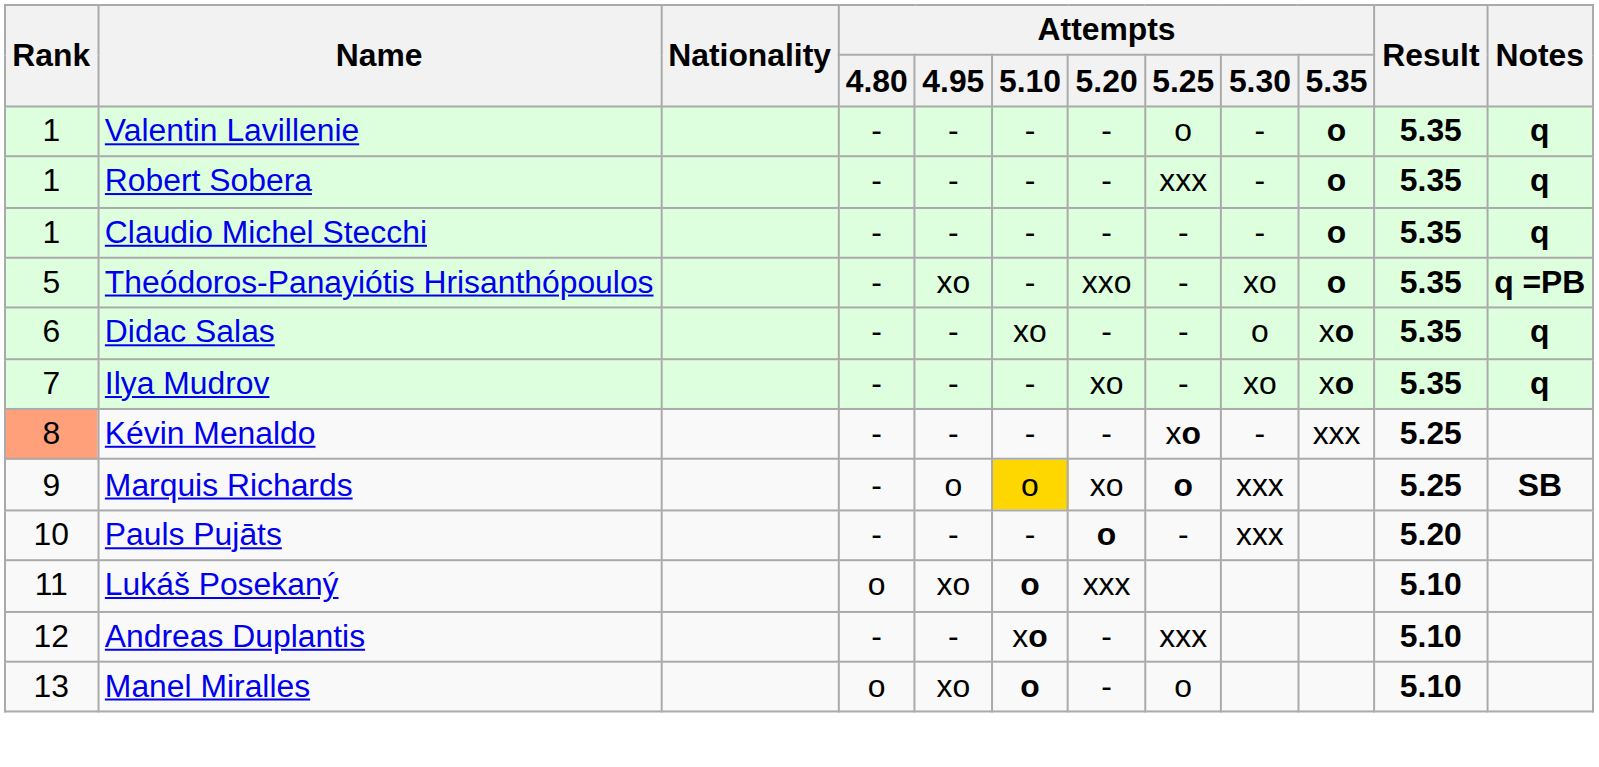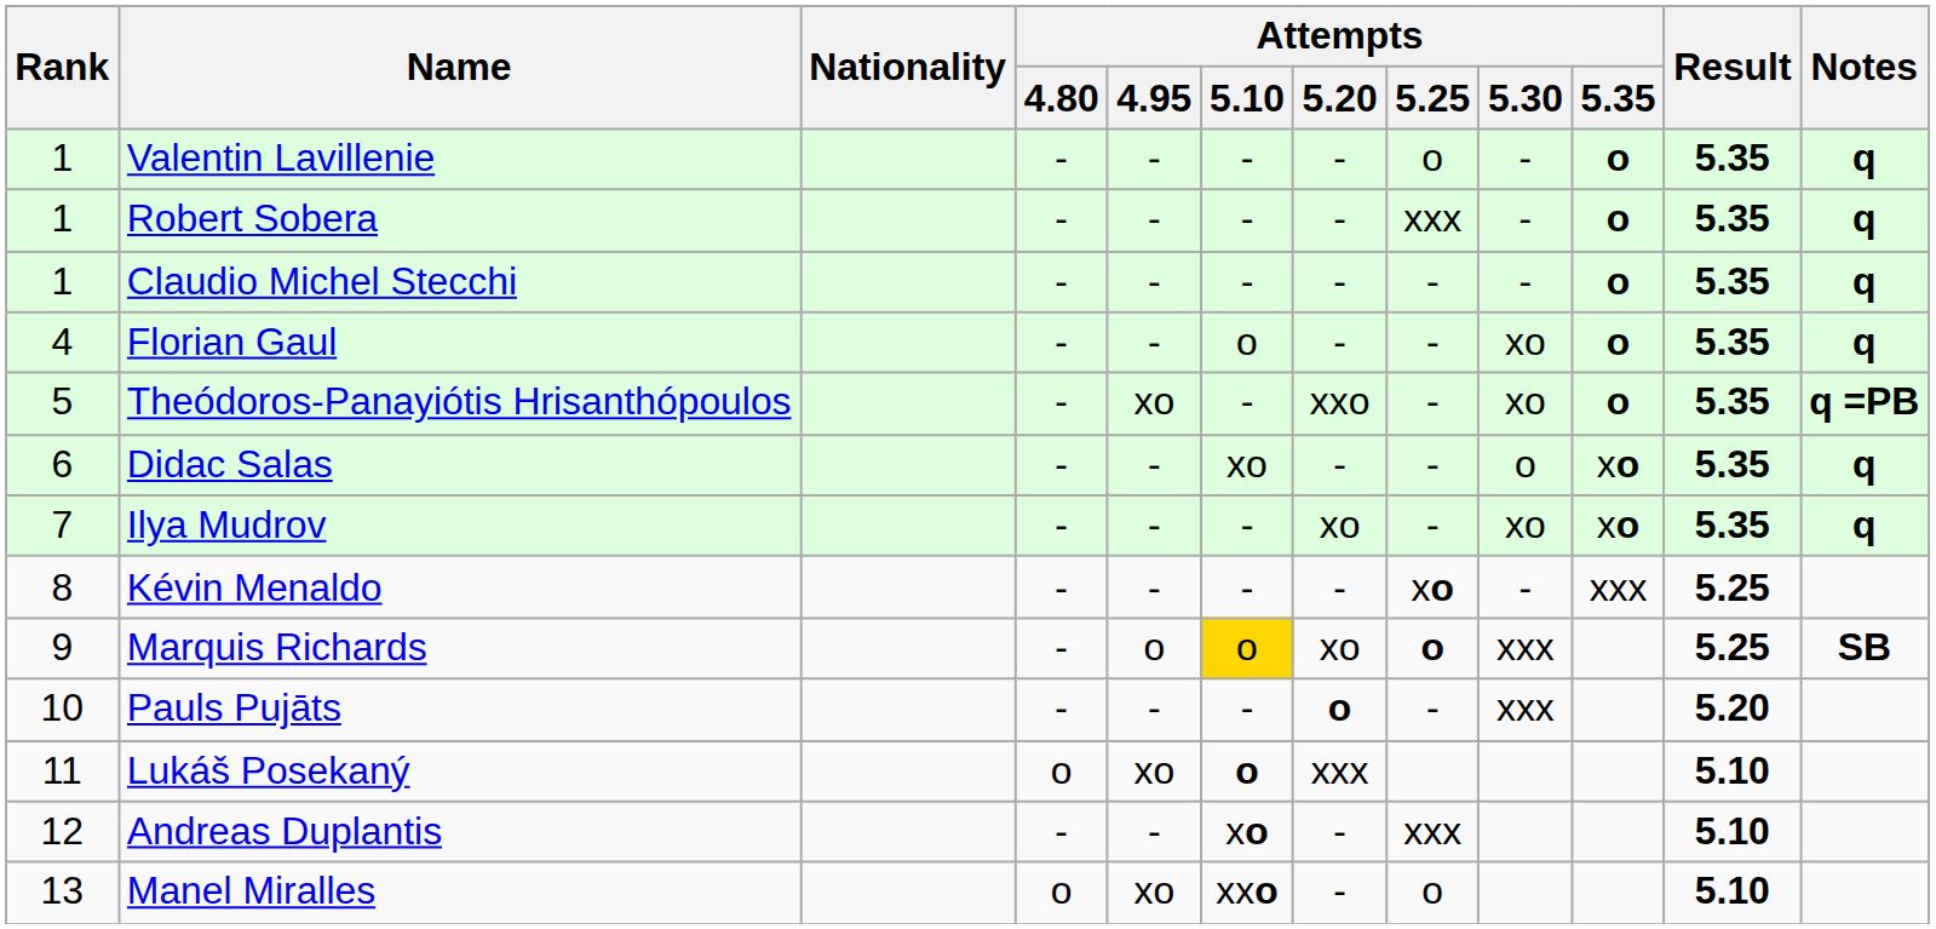 <table class="wikitable sortable" style="text-align:center">
 <tr>
 <th rowspan=2>Rank</th>
 <th rowspan=2>Name</th>
 <th rowspan=2>Nationality</th>
 <th colspan=7>Attempts</th>
 <th rowspan=2>Result</th>
 <th rowspan=2>Notes</th>
 </tr>
 <tr>
 <th>4.80</th>
 <th>4.95</th>
 <th>5.10</th>
 <th>5.20</th>
 <th>5.25</th>
 <th>5.30</th>
 <th>5.35</th>
 </tr>
 <tr bgcolor=ddffdd>
 <td>1</td>
 <td align=left><a href='#'>Valentin Lavillenie</a></td>
 <td align=left></td>
 <td>-</td>
 <td>-</td>
 <td>-</td>
 <td>-</td>
 <td>o</td>
 <td>-</td>
 <td><strong>o</strong></td>
 <td><strong>5.35</strong></td>
 <td><strong>q</strong></td>
 </tr>
 <tr bgcolor=ddffdd>
 <td>1</td>
 <td align=left><a href='#'>Robert Sobera</a></td>
 <td align=left></td>
 <td>-</td>
 <td>-</td>
 <td>-</td>
 <td>-</td>
 <td>xxx</td>
 <td>-</td>
 <td><strong>o</strong></td>
 <td><strong>5.35</strong></td>
 <td><strong>q</strong></td>
 </tr>
 <tr bgcolor=ddffdd>
 <td>1</td>
 <td align=left><a href='#'>Claudio Michel Stecchi</a></td>
 <td align=left></td>
 <td>-</td>
 <td>-</td>
 <td>-</td>
 <td>-</td>
 <td>-</td>
 <td>-</td>
 <td><strong>o</strong></td>
 <td><strong>5.35</strong></td>
 <td><strong>q</strong></td>
 </tr>
 <tr bgcolor=ddffdd>
+<td>4</td>
+<td align=left><a href='#'>Florian Gaul</a></td>
+<td align=left></td>
+<td>-</td>
+<td>-</td>
+<td>o</td>
+<td>-</td>
+<td>-</td>
+<td>xo</td>
+<td><strong>o</strong></td>
+<td><strong>5.35</strong></td>
+<td><strong>q</strong></td>
+</tr>
+<tr bgcolor=ddffdd>
 <td>5</td>
 <td align=left><a href='#'>Theódoros-Panayiótis Hrisanthópoulos</a></td>
 <td align=left></td>
 <td>-</td>
 <td>xo</td>
 <td>-</td>
 <td>xxo</td>
 <td>-</td>
 <td>xo</td>
 <td><strong>o</strong></td>
 <td><strong>5.35</strong></td>
 <td><strong>q =PB</strong></td>
 </tr>
 <tr bgcolor=ddffdd>
 <td>6</td>
 <td align=left><a href='#'>Didac Salas</a></td>
 <td align=left></td>
 <td>-</td>
 <td>-</td>
 <td>xo</td>
 <td>-</td>
 <td>-</td>
 <td>o</td>
 <td>x<strong>o</strong></td>
 <td><strong>5.35</strong></td>
 <td><strong>q</strong></td>
 </tr>
 <tr bgcolor=ddffdd>
 <td>7</td>
 <td align=left><a href='#'>Ilya Mudrov</a></td>
 <td align=left></td>
 <td>-</td>
 <td>-</td>
 <td>-</td>
 <td>xo</td>
 <td>-</td>
 <td>xo</td>
 <td>x<strong>o</strong></td>
 <td><strong>5.35</strong></td>
 <td><strong>q</strong></td>
 </tr>
 <tr>
-<td style="background: lightsalmon;">8</td>
+<td>8</td>
 <td align=left><a href='#'>Kévin Menaldo</a></td>
 <td align=left></td>
 <td>-</td>
 <td>-</td>
 <td>-</td>
 <td>-</td>
 <td>x<strong>o</strong></td>
 <td>-</td>
 <td>xxx</td>
 <td><strong>5.25</strong></td>
 <td></td>
 </tr>
 <tr>
 <td>9</td>
 <td align=left><a href='#'>Marquis Richards</a></td>
 <td align=left></td>
 <td>-</td>
 <td>o</td>
 <td style="background: gold;">o</td>
 <td>xo</td>
 <td><strong>o</strong></td>
 <td>xxx</td>
 <td></td>
 <td><strong>5.25</strong></td>
 <td><strong>SB</strong></td>
 </tr>
 <tr>
 <td>10</td>
 <td align=left><a href='#'>Pauls Pujāts</a></td>
 <td align=left></td>
 <td>-</td>
 <td>-</td>
 <td>-</td>
 <td><strong>o</strong></td>
 <td>-</td>
 <td>xxx</td>
 <td></td>
 <td><strong>5.20</strong></td>
 <td></td>
 </tr>
 <tr>
 <td>11</td>
 <td align=left><a href='#'>Lukáš Posekaný</a></td>
 <td align=left></td>
 <td>o</td>
 <td>xo</td>
 <td><strong>o</strong></td>
 <td>xxx</td>
 <td></td>
 <td></td>
 <td></td>
 <td><strong>5.10</strong></td>
 <td></td>
 </tr>
 <tr>
 <td>12</td>
 <td align=left><a href='#'>Andreas Duplantis</a></td>
 <td align=left></td>
 <td>-</td>
 <td>-</td>
 <td>x<strong>o</strong></td>
 <td>-</td>
 <td>xxx</td>
 <td></td>
 <td></td>
 <td><strong>5.10</strong></td>
 <td></td>
 </tr>
 <tr>
 <td>13</td>
 <td align=left><a href='#'>Manel Miralles</a></td>
 <td align=left></td>
 <td>o</td>
 <td>xo</td>
-<td><strong>o</strong></td>
+<td>xx<strong>o</strong></td>
 <td>-</td>
 <td>o</td>
 <td></td>
 <td></td>
 <td><strong>5.10</strong></td>
 <td></td>
 </tr>
 </table>
